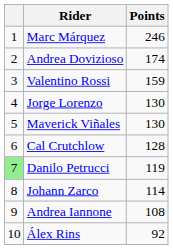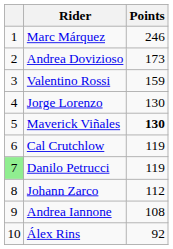 <table class="wikitable" style="font-size: 95%;">
 <tr>
 <th></th>
 <th>Rider</th>
 <th>Points</th>
 </tr>
 <tr>
 <td align=center>1</td>
 <td> <a href='#'>Marc Márquez</a></td>
 <td align=right>246</td>
 </tr>
 <tr>
 <td align=center>2</td>
 <td> <a href='#'>Andrea Dovizioso</a></td>
-<td align=right>174</td>
+<td align=right>173</td>
 </tr>
 <tr>
 <td align=center>3</td>
 <td> <a href='#'>Valentino Rossi</a></td>
 <td align=right>159</td>
 </tr>
 <tr>
 <td align=center>4</td>
 <td> <a href='#'>Jorge Lorenzo</a></td>
 <td align=right>130</td>
 </tr>
 <tr>
 <td align=center>5</td>
 <td> <a href='#'>Maverick Viñales</a></td>
-<td align=right>130</td>
+<td align=right><strong>130</strong></td>
 </tr>
 <tr>
 <td align=center>6</td>
 <td> <a href='#'>Cal Crutchlow</a></td>
-<td align=right>128</td>
+<td align=right>119</td>
 </tr>
 <tr>
 <td align=center style="background: lightgreen;">7</td>
 <td> <a href='#'>Danilo Petrucci</a></td>
 <td align=right>119</td>
 </tr>
 <tr>
 <td align=center>8</td>
 <td> <a href='#'>Johann Zarco</a></td>
-<td align=right>114</td>
+<td align=right>112</td>
 </tr>
 <tr>
 <td align=center>9</td>
 <td> <a href='#'>Andrea Iannone</a></td>
 <td align=right>108</td>
 </tr>
 <tr>
 <td align=center>10</td>
 <td> <a href='#'>Álex Rins</a></td>
 <td align=right>92</td>
 </tr>
 </table>
